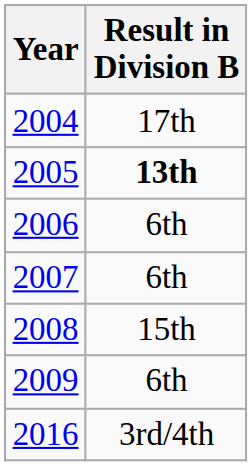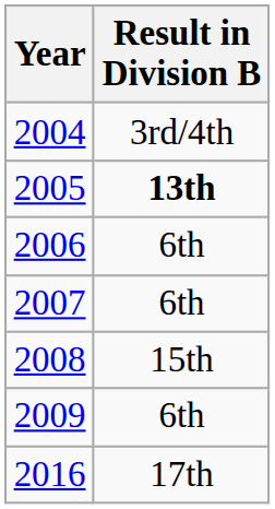 <table class="wikitable" style="text-align:center">
 <tr>
 <th>Year</th>
 <th>Result in<br>Division B</th>
 </tr>
 <tr>
 <td><a href='#'>2004</a></td>
-<td>17th</td>
+<td>3rd/4th</td>
 </tr>
 <tr>
 <td><a href='#'>2005</a></td>
 <td><strong>13th</strong></td>
 </tr>
 <tr>
 <td><a href='#'>2006</a></td>
 <td>6th</td>
 </tr>
 <tr>
 <td><a href='#'>2007</a></td>
 <td>6th</td>
 </tr>
 <tr>
 <td><a href='#'>2008</a></td>
 <td>15th</td>
 </tr>
 <tr>
 <td><a href='#'>2009</a></td>
 <td>6th</td>
 </tr>
 <tr>
 <td><a href='#'>2016</a></td>
-<td>3rd/4th</td>
+<td>17th</td>
 </tr>
 </table>
